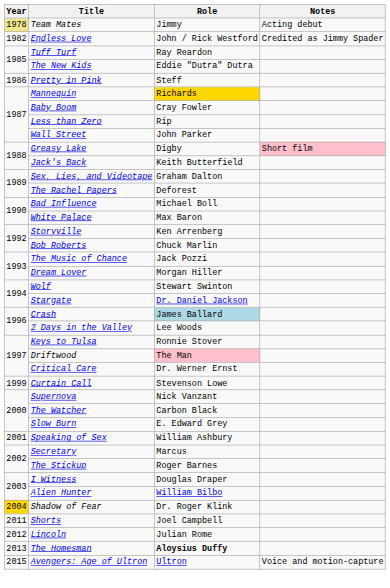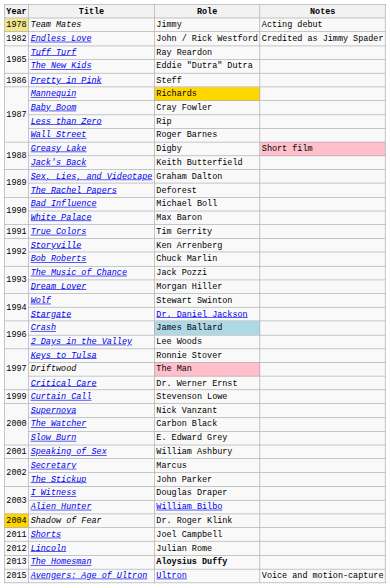 <table class="wikitable sortable">
 <tr>
 <th>Year</th>
 <th>Title</th>
 <th>Role</th>
 <th>Notes</th>
 </tr>
 <tr>
 <td style="background: khaki;">1978</td>
 <td><em>Team Mates</em></td>
 <td>Jimmy</td>
 <td>Acting debut</td>
 </tr>
 <tr>
 <td>1982</td>
 <td><em><a href='#'>Endless Love</a></em></td>
 <td>John / Rick Westford</td>
 <td>Credited as Jimmy Spader</td>
 </tr>
 <tr>
 <td rowspan="2">1985</td>
 <td><em><a href='#'>Tuff Turf</a></em></td>
 <td>Ray Reardon</td>
 <td></td>
 </tr>
 <tr>
 <td><em><a href='#'>The New Kids</a></em></td>
 <td>Eddie "Dutra" Dutra</td>
 <td></td>
 </tr>
 <tr>
 <td>1986</td>
 <td><em><a href='#'>Pretty in Pink</a></em></td>
 <td>Steff</td>
 <td></td>
 </tr>
 <tr>
 <td rowspan="4">1987</td>
 <td><em><a href='#'>Mannequin</a></em></td>
 <td style="background: gold;">Richards</td>
 <td></td>
 </tr>
 <tr>
 <td><em><a href='#'>Baby Boom</a></em></td>
 <td>Cray Fowler</td>
 <td></td>
 </tr>
 <tr>
 <td><em><a href='#'>Less than Zero</a></em></td>
 <td>Rip</td>
 <td></td>
 </tr>
 <tr>
 <td><em><a href='#'>Wall Street</a></em></td>
-<td>John Parker</td>
+<td>Roger Barnes</td>
 <td></td>
 </tr>
 <tr>
 <td rowspan="2">1988</td>
 <td><em><a href='#'>Greasy Lake</a></em></td>
 <td>Digby</td>
 <td style="background: pink;">Short film</td>
 </tr>
 <tr>
 <td><em><a href='#'>Jack's Back</a></em></td>
 <td>Keith Butterfield</td>
 <td></td>
 </tr>
 <tr>
 <td rowspan="2">1989</td>
 <td><em><a href='#'>Sex, Lies, and Videotape</a></em></td>
 <td>Graham Dalton</td>
 <td></td>
 </tr>
 <tr>
 <td><em><a href='#'>The Rachel Papers</a></em></td>
 <td>Deforest</td>
 <td></td>
 </tr>
 <tr>
 <td rowspan="2">1990</td>
 <td><em><a href='#'>Bad Influence</a></em></td>
 <td>Michael Boll</td>
 <td></td>
 </tr>
 <tr>
 <td><em><a href='#'>White Palace</a></em></td>
 <td>Max Baron</td>
+<td></td>
+</tr>
+<tr>
+<td>1991</td>
+<td><em><a href='#'>True Colors</a></em></td>
+<td>Tim Gerrity</td>
 <td></td>
 </tr>
 <tr>
 <td rowspan="2">1992</td>
 <td><em><a href='#'>Storyville</a></em></td>
 <td>Ken Arrenberg</td>
 <td></td>
 </tr>
 <tr>
 <td><em><a href='#'>Bob Roberts</a></em></td>
 <td>Chuck Marlin</td>
 <td></td>
 </tr>
 <tr>
 <td rowspan="2">1993</td>
 <td><em><a href='#'>The Music of Chance</a></em></td>
 <td>Jack Pozzi</td>
 <td></td>
 </tr>
 <tr>
 <td><em><a href='#'>Dream Lover</a></em></td>
 <td>Morgan Hiller</td>
 <td></td>
 </tr>
 <tr>
 <td rowspan="2">1994</td>
 <td><em><a href='#'>Wolf</a></em></td>
 <td>Stewart Swinton</td>
 <td></td>
 </tr>
 <tr>
 <td><em><a href='#'>Stargate</a></em></td>
 <td><a href='#'>Dr. Daniel Jackson</a></td>
 <td></td>
 </tr>
 <tr>
 <td rowspan="2">1996</td>
 <td><em><a href='#'>Crash</a></em></td>
 <td style="background: lightblue;">James Ballard</td>
 <td></td>
 </tr>
 <tr>
 <td><em><a href='#'>2 Days in the Valley</a></em></td>
 <td>Lee Woods</td>
 <td></td>
 </tr>
 <tr>
 <td rowspan="3">1997</td>
 <td><em><a href='#'>Keys to Tulsa</a></em></td>
 <td>Ronnie Stover</td>
 <td></td>
 </tr>
 <tr>
 <td><em>Driftwood</em></td>
 <td style="background: pink;">The Man</td>
 <td></td>
 </tr>
 <tr>
 <td><em><a href='#'>Critical Care</a></em></td>
 <td>Dr. Werner Ernst</td>
 <td></td>
 </tr>
 <tr>
 <td>1999</td>
 <td><em><a href='#'>Curtain Call</a></em></td>
 <td>Stevenson Lowe</td>
 <td></td>
 </tr>
 <tr>
 <td rowspan="3">2000</td>
 <td><em><a href='#'>Supernova</a></em></td>
 <td>Nick Vanzant</td>
 <td></td>
 </tr>
 <tr>
 <td><em><a href='#'>The Watcher</a></em></td>
 <td>Carbon Black</td>
 <td></td>
 </tr>
 <tr>
 <td><em><a href='#'>Slow Burn</a></em></td>
 <td>E. Edward Grey</td>
 <td></td>
 </tr>
 <tr>
 <td>2001</td>
 <td><em><a href='#'>Speaking of Sex</a></em></td>
 <td>William Ashbury</td>
 <td></td>
 </tr>
 <tr>
 <td rowspan="2">2002</td>
 <td><em><a href='#'>Secretary</a></em></td>
 <td>Marcus</td>
 <td></td>
 </tr>
 <tr>
 <td><em><a href='#'>The Stickup</a></em></td>
-<td>Roger Barnes</td>
+<td>John Parker</td>
 <td></td>
 </tr>
 <tr>
 <td rowspan="2">2003</td>
 <td><em><a href='#'>I Witness</a></em></td>
 <td>Douglas Draper</td>
 <td></td>
 </tr>
 <tr>
 <td><em><a href='#'>Alien Hunter</a></em></td>
 <td><a href='#'>William Bilbo</a></td>
 <td></td>
 </tr>
 <tr>
 <td style="background: gold;">2004</td>
 <td><em>Shadow of Fear</em></td>
 <td>Dr. Roger Klink</td>
 <td></td>
 </tr>
 <tr>
 <td>2011</td>
 <td><em><a href='#'>Shorts</a></em></td>
 <td>Joel Campbell</td>
 <td></td>
 </tr>
 <tr>
 <td>2012</td>
 <td><em><a href='#'>Lincoln</a></em></td>
 <td>Julian Rome</td>
 <td></td>
 </tr>
 <tr>
 <td>2013</td>
 <td><em><a href='#'>The Homesman</a></em></td>
 <td><strong>Aloysius Duffy</strong></td>
 <td></td>
 </tr>
 <tr>
 <td>2015</td>
 <td><em><a href='#'>Avengers: Age of Ultron</a></em></td>
 <td><a href='#'>Ultron</a></td>
 <td>Voice and motion-capture</td>
 </tr>
 </table>
